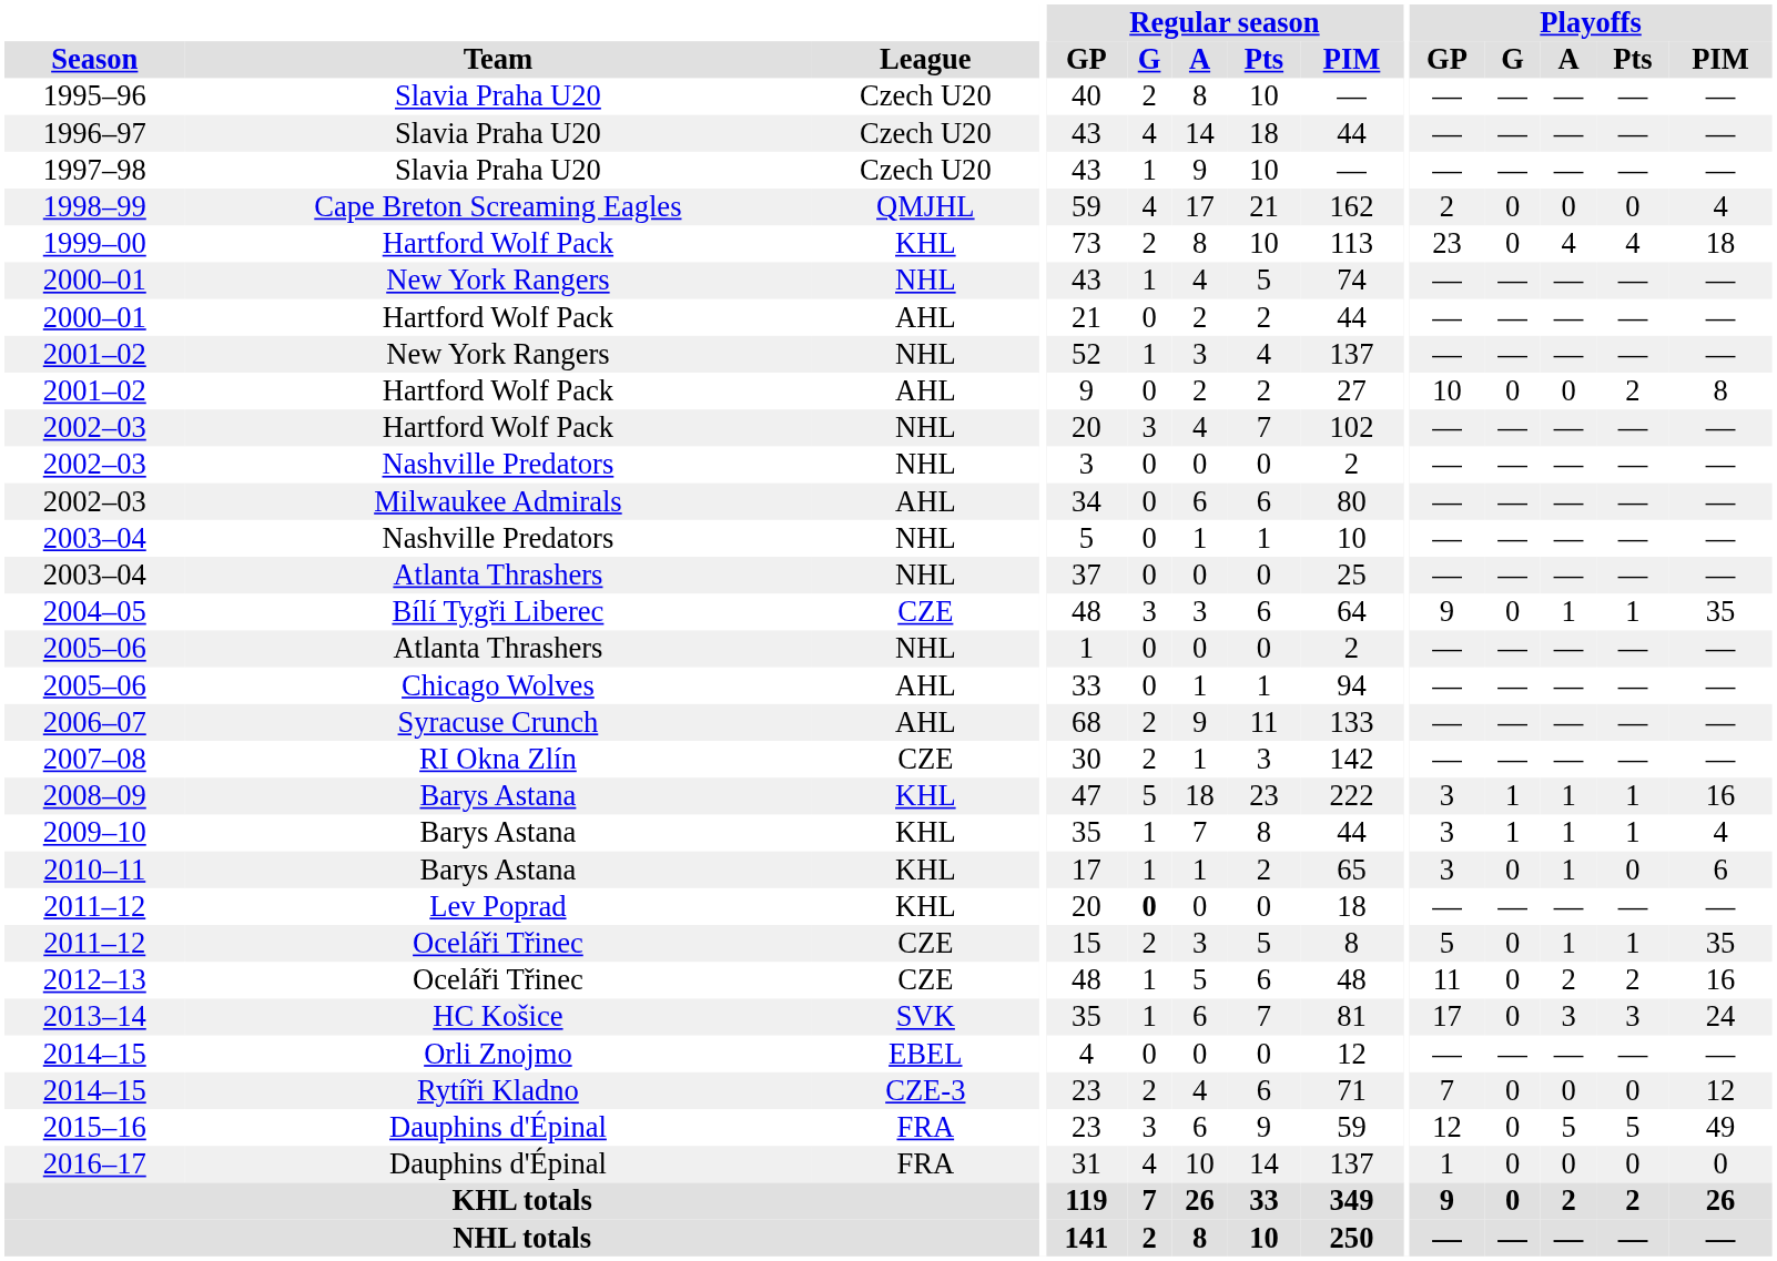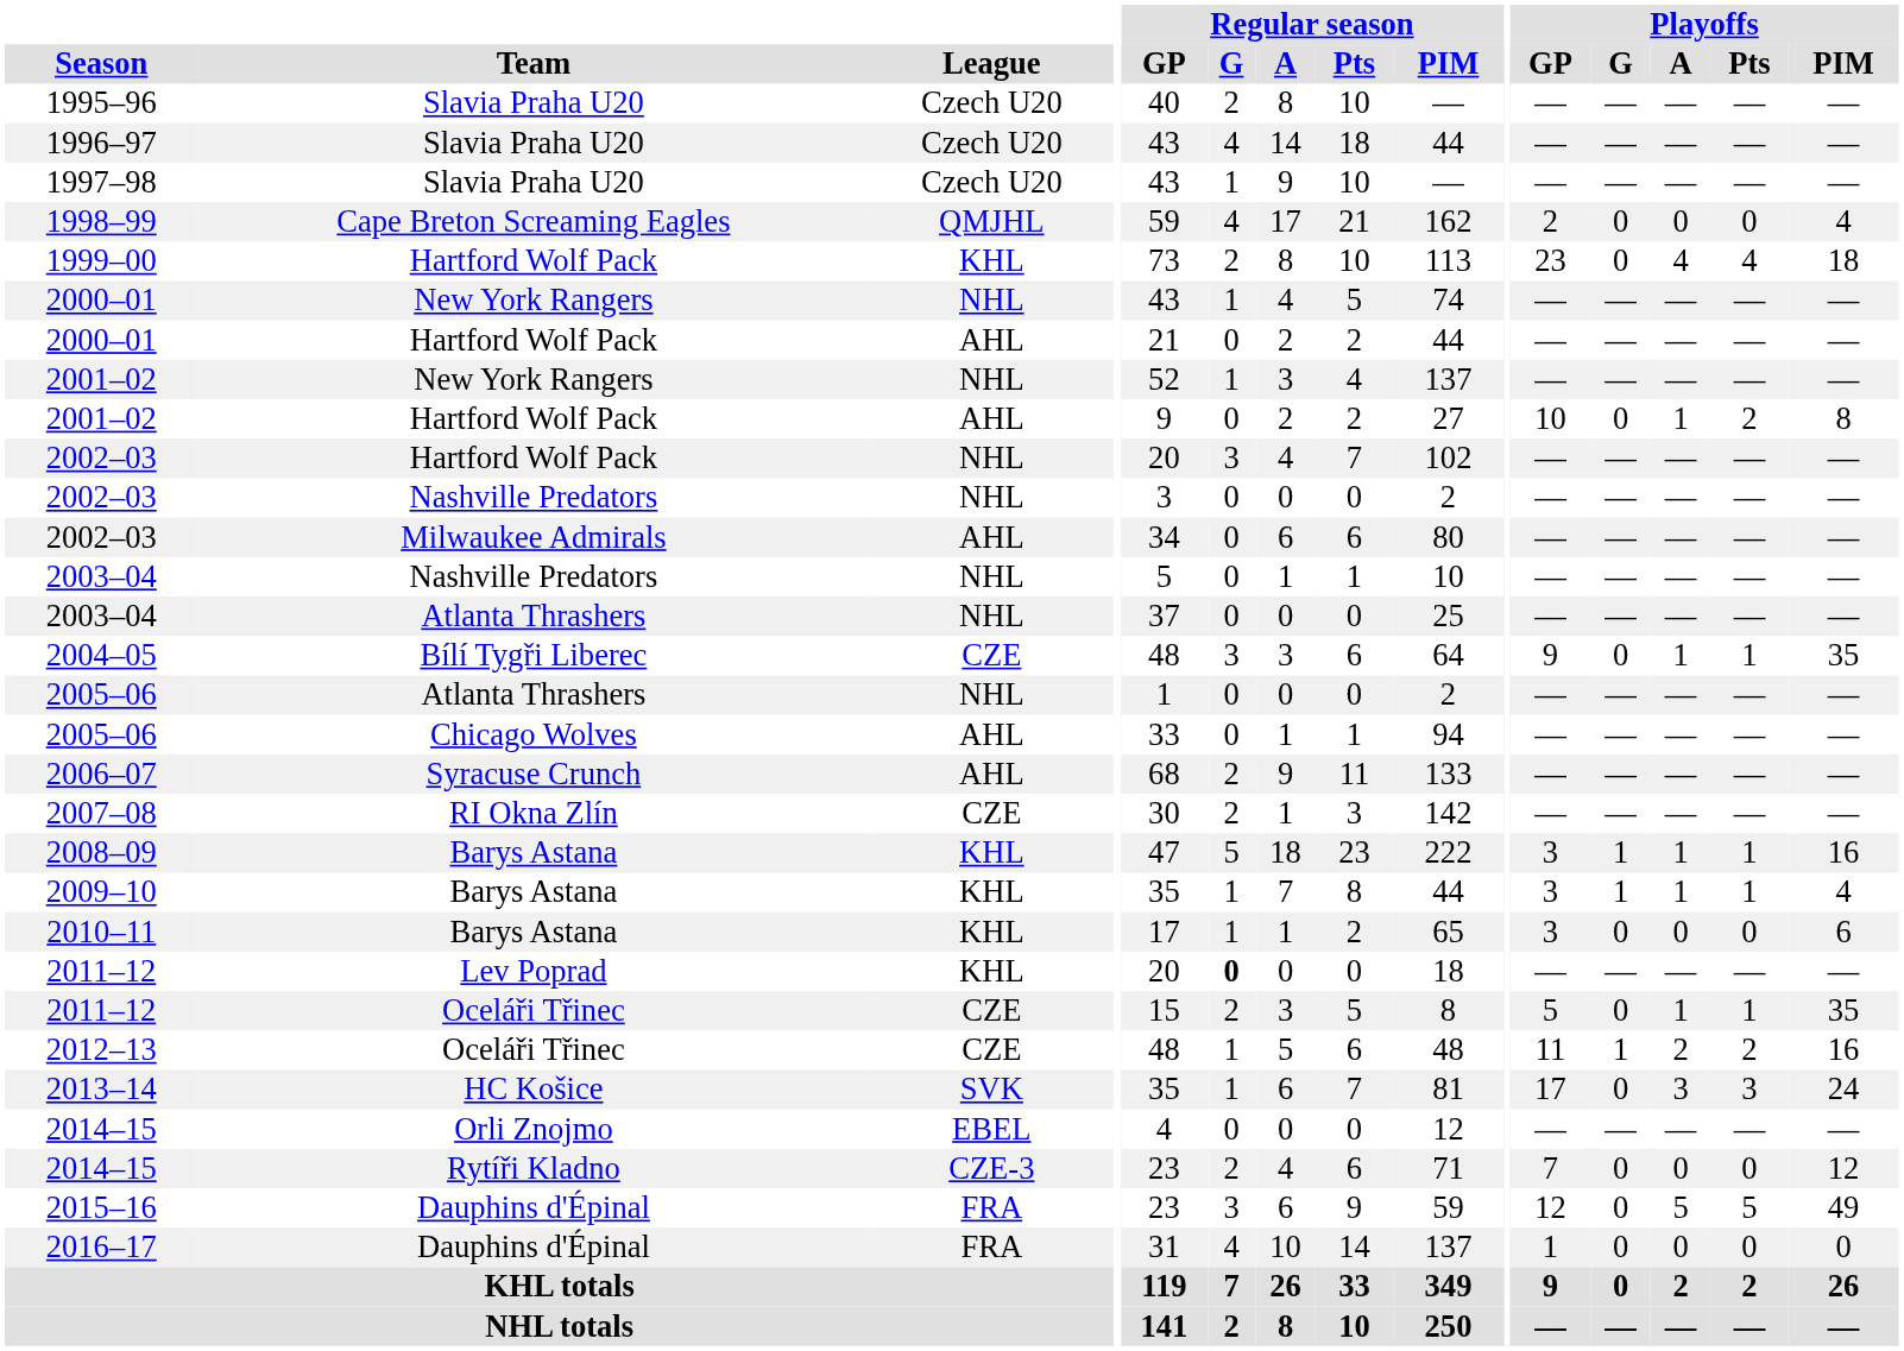 <table border="0" cellpadding="1" cellspacing="0" style="text-align:center; width:60em">
 <tr bgcolor="#e0e0e0">
 <th colspan="3" bgcolor="#ffffff"></th>
 <th rowspan="100" bgcolor="#ffffff"></th>
 <th colspan="5"><a href='#'>Regular season</a></th>
 <th rowspan="100" bgcolor="#ffffff"></th>
 <th colspan="5"><a href='#'>Playoffs</a></th>
 </tr>
 <tr bgcolor="#e0e0e0">
 <th><a href='#'>Season</a></th>
 <th>Team</th>
 <th>League</th>
 <th>GP</th>
 <th><a href='#'>G</a></th>
 <th><a href='#'>A</a></th>
 <th><a href='#'>Pts</a></th>
 <th><a href='#'>PIM</a></th>
 <th>GP</th>
 <th>G</th>
 <th>A</th>
 <th>Pts</th>
 <th>PIM</th>
 </tr>
 <tr>
 <td>1995–96</td>
 <td><a href='#'>Slavia Praha U20</a></td>
 <td>Czech U20</td>
 <td>40</td>
 <td>2</td>
 <td>8</td>
 <td>10</td>
 <td>—</td>
 <td>—</td>
 <td>—</td>
 <td>—</td>
 <td>—</td>
 <td>—</td>
 </tr>
 <tr bgcolor="#f0f0f0">
 <td>1996–97</td>
 <td>Slavia Praha U20</td>
 <td>Czech U20</td>
 <td>43</td>
 <td>4</td>
 <td>14</td>
 <td>18</td>
 <td>44</td>
 <td>—</td>
 <td>—</td>
 <td>—</td>
 <td>—</td>
 <td>—</td>
 </tr>
 <tr>
 <td>1997–98</td>
 <td>Slavia Praha U20</td>
 <td>Czech U20</td>
 <td>43</td>
 <td>1</td>
 <td>9</td>
 <td>10</td>
 <td>—</td>
 <td>—</td>
 <td>—</td>
 <td>—</td>
 <td>—</td>
 <td>—</td>
 </tr>
 <tr bgcolor="#f0f0f0">
 <td><a href='#'>1998–99</a></td>
 <td><a href='#'>Cape Breton Screaming Eagles</a></td>
 <td><a href='#'>QMJHL</a></td>
 <td>59</td>
 <td>4</td>
 <td>17</td>
 <td>21</td>
 <td>162</td>
 <td>2</td>
 <td>0</td>
 <td>0</td>
 <td>0</td>
 <td>4</td>
 </tr>
 <tr>
 <td><a href='#'>1999–00</a></td>
 <td><a href='#'>Hartford Wolf Pack</a></td>
 <td><a href='#'>KHL</a></td>
 <td>73</td>
 <td>2</td>
 <td>8</td>
 <td>10</td>
 <td>113</td>
 <td>23</td>
 <td>0</td>
 <td>4</td>
 <td>4</td>
 <td>18</td>
 </tr>
 <tr bgcolor="#f0f0f0">
 <td><a href='#'>2000–01</a></td>
 <td><a href='#'>New York Rangers</a></td>
 <td><a href='#'>NHL</a></td>
 <td>43</td>
 <td>1</td>
 <td>4</td>
 <td>5</td>
 <td>74</td>
 <td>—</td>
 <td>—</td>
 <td>—</td>
 <td>—</td>
 <td>—</td>
 </tr>
 <tr>
 <td><a href='#'>2000–01</a></td>
 <td>Hartford Wolf Pack</td>
 <td>AHL</td>
 <td>21</td>
 <td>0</td>
 <td>2</td>
 <td>2</td>
 <td>44</td>
 <td>—</td>
 <td>—</td>
 <td>—</td>
 <td>—</td>
 <td>—</td>
 </tr>
 <tr bgcolor="#f0f0f0">
 <td><a href='#'>2001–02</a></td>
 <td>New York Rangers</td>
 <td>NHL</td>
 <td>52</td>
 <td>1</td>
 <td>3</td>
 <td>4</td>
 <td>137</td>
 <td>—</td>
 <td>—</td>
 <td>—</td>
 <td>—</td>
 <td>—</td>
 </tr>
 <tr>
 <td><a href='#'>2001–02</a></td>
 <td>Hartford Wolf Pack</td>
 <td>AHL</td>
 <td>9</td>
 <td>0</td>
 <td>2</td>
 <td>2</td>
 <td>27</td>
 <td>10</td>
 <td>0</td>
-<td>0</td>
+<td>1</td>
 <td>2</td>
 <td>8</td>
 </tr>
 <tr bgcolor="#f0f0f0">
 <td><a href='#'>2002–03</a></td>
 <td>Hartford Wolf Pack</td>
 <td>NHL</td>
 <td>20</td>
 <td>3</td>
 <td>4</td>
 <td>7</td>
 <td>102</td>
 <td>—</td>
 <td>—</td>
 <td>—</td>
 <td>—</td>
 <td>—</td>
 </tr>
 <tr>
 <td><a href='#'>2002–03</a></td>
 <td><a href='#'>Nashville Predators</a></td>
 <td>NHL</td>
 <td>3</td>
 <td>0</td>
 <td>0</td>
 <td>0</td>
 <td>2</td>
 <td>—</td>
 <td>—</td>
 <td>—</td>
 <td>—</td>
 <td>—</td>
 </tr>
 <tr bgcolor="#f0f0f0">
 <td>2002–03</td>
 <td><a href='#'>Milwaukee Admirals</a></td>
 <td>AHL</td>
 <td>34</td>
 <td>0</td>
 <td>6</td>
 <td>6</td>
 <td>80</td>
 <td>—</td>
 <td>—</td>
 <td>—</td>
 <td>—</td>
 <td>—</td>
 </tr>
 <tr>
 <td><a href='#'>2003–04</a></td>
 <td>Nashville Predators</td>
 <td>NHL</td>
 <td>5</td>
 <td>0</td>
 <td>1</td>
 <td>1</td>
 <td>10</td>
 <td>—</td>
 <td>—</td>
 <td>—</td>
 <td>—</td>
 <td>—</td>
 </tr>
 <tr bgcolor="#f0f0f0">
 <td>2003–04</td>
 <td><a href='#'>Atlanta Thrashers</a></td>
 <td>NHL</td>
 <td>37</td>
 <td>0</td>
 <td>0</td>
 <td>0</td>
 <td>25</td>
 <td>—</td>
 <td>—</td>
 <td>—</td>
 <td>—</td>
 <td>—</td>
 </tr>
 <tr>
 <td><a href='#'>2004–05</a></td>
 <td><a href='#'>Bílí Tygři Liberec</a></td>
 <td><a href='#'>CZE</a></td>
 <td>48</td>
 <td>3</td>
 <td>3</td>
 <td>6</td>
 <td>64</td>
 <td>9</td>
 <td>0</td>
 <td>1</td>
 <td>1</td>
 <td>35</td>
 </tr>
 <tr bgcolor="#f0f0f0">
 <td><a href='#'>2005–06</a></td>
 <td>Atlanta Thrashers</td>
 <td>NHL</td>
 <td>1</td>
 <td>0</td>
 <td>0</td>
 <td>0</td>
 <td>2</td>
 <td>—</td>
 <td>—</td>
 <td>—</td>
 <td>—</td>
 <td>—</td>
 </tr>
 <tr>
 <td><a href='#'>2005–06</a></td>
 <td><a href='#'>Chicago Wolves</a></td>
 <td>AHL</td>
 <td>33</td>
 <td>0</td>
 <td>1</td>
 <td>1</td>
 <td>94</td>
 <td>—</td>
 <td>—</td>
 <td>—</td>
 <td>—</td>
 <td>—</td>
 </tr>
 <tr bgcolor="#f0f0f0">
 <td><a href='#'>2006–07</a></td>
 <td><a href='#'>Syracuse Crunch</a></td>
 <td>AHL</td>
 <td>68</td>
 <td>2</td>
 <td>9</td>
 <td>11</td>
 <td>133</td>
 <td>—</td>
 <td>—</td>
 <td>—</td>
 <td>—</td>
 <td>—</td>
 </tr>
 <tr>
 <td><a href='#'>2007–08</a></td>
 <td><a href='#'>RI Okna Zlín</a></td>
 <td>CZE</td>
 <td>30</td>
 <td>2</td>
 <td>1</td>
 <td>3</td>
 <td>142</td>
 <td>—</td>
 <td>—</td>
 <td>—</td>
 <td>—</td>
 <td>—</td>
 </tr>
 <tr bgcolor="#f0f0f0">
 <td><a href='#'>2008–09</a></td>
 <td><a href='#'>Barys Astana</a></td>
 <td><a href='#'>KHL</a></td>
 <td>47</td>
 <td>5</td>
 <td>18</td>
 <td>23</td>
 <td>222</td>
 <td>3</td>
 <td>1</td>
 <td>1</td>
 <td>1</td>
 <td>16</td>
 </tr>
 <tr>
 <td><a href='#'>2009–10</a></td>
 <td>Barys Astana</td>
 <td>KHL</td>
 <td>35</td>
 <td>1</td>
 <td>7</td>
 <td>8</td>
 <td>44</td>
 <td>3</td>
 <td>1</td>
 <td>1</td>
 <td>1</td>
 <td>4</td>
 </tr>
 <tr bgcolor="#f0f0f0">
 <td><a href='#'>2010–11</a></td>
 <td>Barys Astana</td>
 <td>KHL</td>
 <td>17</td>
 <td>1</td>
 <td>1</td>
 <td>2</td>
 <td>65</td>
 <td>3</td>
 <td>0</td>
-<td>1</td>
+<td>0</td>
 <td>0</td>
 <td>6</td>
 </tr>
 <tr>
 <td><a href='#'>2011–12</a></td>
 <td><a href='#'>Lev Poprad</a></td>
 <td>KHL</td>
 <td>20</td>
 <td><strong>0</strong></td>
 <td>0</td>
 <td>0</td>
 <td>18</td>
 <td>—</td>
 <td>—</td>
 <td>—</td>
 <td>—</td>
 <td>—</td>
 </tr>
 <tr bgcolor="#f0f0f0">
 <td><a href='#'>2011–12</a></td>
 <td><a href='#'>Oceláři Třinec</a></td>
 <td>CZE</td>
 <td>15</td>
 <td>2</td>
 <td>3</td>
 <td>5</td>
 <td>8</td>
 <td>5</td>
 <td>0</td>
 <td>1</td>
 <td>1</td>
 <td>35</td>
 </tr>
 <tr>
 <td><a href='#'>2012–13</a></td>
 <td>Oceláři Třinec</td>
 <td>CZE</td>
 <td>48</td>
 <td>1</td>
 <td>5</td>
 <td>6</td>
 <td>48</td>
 <td>11</td>
-<td>0</td>
+<td>1</td>
 <td>2</td>
 <td>2</td>
 <td>16</td>
 </tr>
 <tr bgcolor="#f0f0f0">
 <td><a href='#'>2013–14</a></td>
 <td><a href='#'>HC Košice</a></td>
 <td><a href='#'>SVK</a></td>
 <td>35</td>
 <td>1</td>
 <td>6</td>
 <td>7</td>
 <td>81</td>
 <td>17</td>
 <td>0</td>
 <td>3</td>
 <td>3</td>
 <td>24</td>
 </tr>
 <tr>
 <td><a href='#'>2014–15</a></td>
 <td><a href='#'>Orli Znojmo</a></td>
 <td><a href='#'>EBEL</a></td>
 <td>4</td>
 <td>0</td>
 <td>0</td>
 <td>0</td>
 <td>12</td>
 <td>—</td>
 <td>—</td>
 <td>—</td>
 <td>—</td>
 <td>—</td>
 </tr>
 <tr bgcolor="#f0f0f0">
 <td><a href='#'>2014–15</a></td>
 <td><a href='#'>Rytíři Kladno</a></td>
 <td><a href='#'>CZE-3</a></td>
 <td>23</td>
 <td>2</td>
 <td>4</td>
 <td>6</td>
 <td>71</td>
 <td>7</td>
 <td>0</td>
 <td>0</td>
 <td>0</td>
 <td>12</td>
 </tr>
 <tr>
 <td><a href='#'>2015–16</a></td>
 <td><a href='#'>Dauphins d'Épinal</a></td>
 <td><a href='#'>FRA</a></td>
 <td>23</td>
 <td>3</td>
 <td>6</td>
 <td>9</td>
 <td>59</td>
 <td>12</td>
 <td>0</td>
 <td>5</td>
 <td>5</td>
 <td>49</td>
 </tr>
 <tr bgcolor="#f0f0f0">
 <td><a href='#'>2016–17</a></td>
 <td>Dauphins d'Épinal</td>
 <td>FRA</td>
 <td>31</td>
 <td>4</td>
 <td>10</td>
 <td>14</td>
 <td>137</td>
 <td>1</td>
 <td>0</td>
 <td>0</td>
 <td>0</td>
 <td>0</td>
 </tr>
 <tr bgcolor="#e0e0e0">
 <th colspan="3">KHL totals</th>
 <th>119</th>
 <th>7</th>
 <th>26</th>
 <th>33</th>
 <th>349</th>
 <th>9</th>
 <th>0</th>
 <th>2</th>
 <th>2</th>
 <th>26</th>
 </tr>
 <tr bgcolor="#e0e0e0">
 <th colspan="3">NHL totals</th>
 <th>141</th>
 <th>2</th>
 <th>8</th>
 <th>10</th>
 <th>250</th>
 <th>—</th>
 <th>—</th>
 <th>—</th>
 <th>—</th>
 <th>—</th>
 </tr>
 </table>
